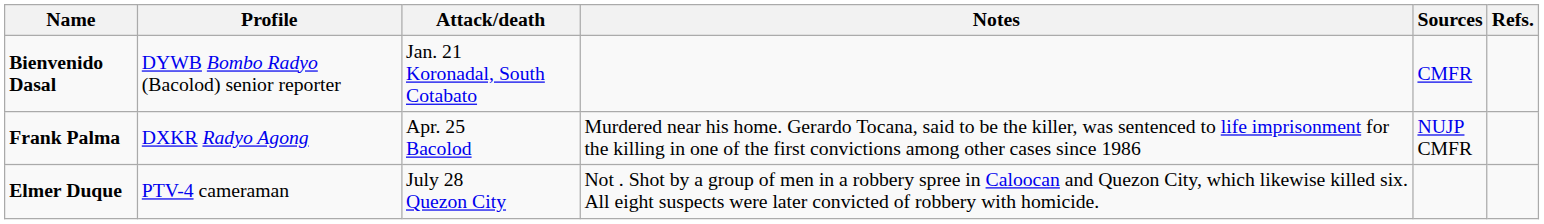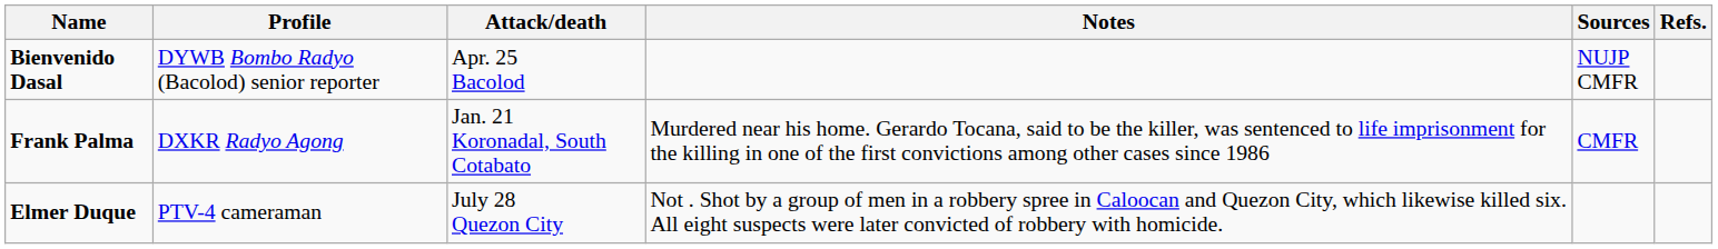 <table class="wikitable">
 <tr>
 <th>Name</th>
 <th>Profile</th>
 <th>Attack/death</th>
 <th>Notes</th>
 <th>Sources</th>
 <th>Refs.</th>
 </tr>
 <tr>
 <td><strong>Bienvenido Dasal</strong></td>
 <td><a href='#'>DYWB</a> <em><a href='#'>Bombo Radyo</a></em> (Bacolod) senior reporter<br></td>
-<td>Jan. 21<br><a href='#'>Koronadal, South Cotabato</a></td>
+<td>Apr. 25<br><a href='#'>Bacolod</a></td>
 <td></td>
-<td><a href='#'>CMFR</a></td>
+<td><a href='#'>NUJP</a><br>CMFR</td>
 <td></td>
 </tr>
 <tr>
 <td><strong>Frank Palma</strong></td>
 <td><a href='#'>DXKR</a> <em><a href='#'>Radyo Agong</a></em></td>
-<td>Apr. 25<br><a href='#'>Bacolod</a></td>
+<td>Jan. 21<br><a href='#'>Koronadal, South Cotabato</a></td>
 <td>Murdered near his home. Gerardo Tocana, said to be the killer, was sentenced to <a href='#'>life imprisonment</a> for the killing in one of the first convictions among other cases since 1986</td>
-<td><a href='#'>NUJP</a><br>CMFR</td>
+<td><a href='#'>CMFR</a></td>
 <td><br></td>
 </tr>
 <tr>
 <td><strong>Elmer Duque</strong></td>
 <td><a href='#'>PTV-4</a> cameraman</td>
 <td>July 28<br><a href='#'>Quezon City</a></td>
 <td>Not . Shot by a group of men in a robbery spree in <a href='#'>Caloocan</a> and Quezon City, which likewise killed six. All eight suspects were later convicted of robbery with homicide.</td>
 <td></td>
 <td></td>
 </tr>
 </table>
